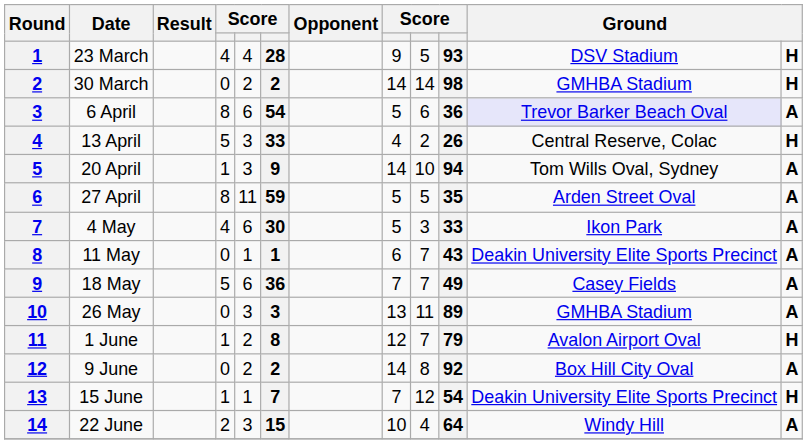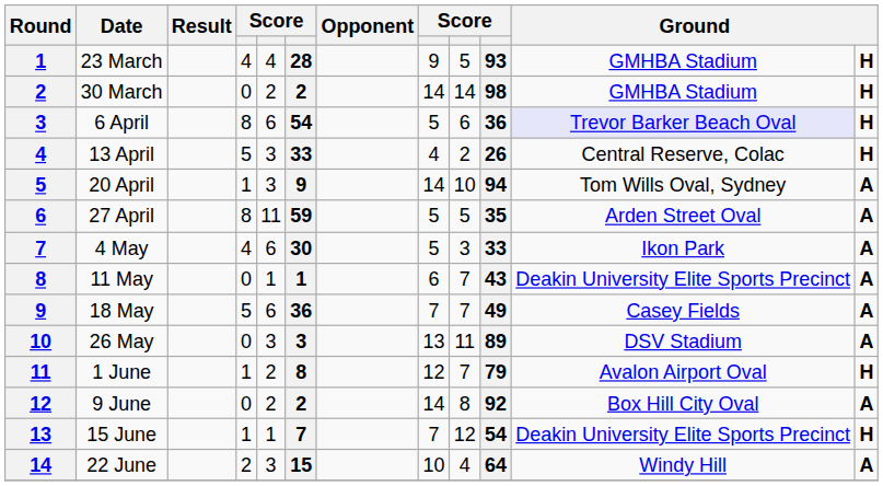 <table class="wikitable plainrowheaders" style="font-size:95%; text-align:center;">
 <tr>
 <th scope="col" rowspan="2">Round</th>
 <th scope="col" rowspan="2">Date</th>
 <th scope="col" rowspan="2">Result</th>
 <th scope="col" colspan="3">Score</th>
 <th scope="col" rowspan="2">Opponent</th>
 <th scope="col" colspan="3">Score</th>
 <th scope="col" rowspan="2" colspan="2">Ground</th>
 </tr>
 <tr>
 <th scope="col"></th>
 <th scope="col"></th>
 <th scope="col"></th>
 <th scope="col"></th>
 <th scope="col"></th>
 <th scope="col"></th>
 </tr>
 <tr>
 <th scope="row" style="text-align:center;"><a href='#'>1</a></th>
 <td>23 March</td>
 <td></td>
 <td>4</td>
 <td>4</td>
 <th>28</th>
 <td></td>
 <td>9</td>
 <td>5</td>
 <th>93</th>
-<td><a href='#'>DSV Stadium</a></td>
+<td><a href='#'>GMHBA Stadium</a></td>
 <td><strong>H</strong></td>
 </tr>
 <tr>
 <th scope="row" style="text-align:center;"><a href='#'>2</a></th>
 <td>30 March</td>
 <td></td>
 <td>0</td>
 <td>2</td>
 <th>2</th>
 <td></td>
 <td>14</td>
 <td>14</td>
 <th>98</th>
 <td><a href='#'>GMHBA Stadium</a></td>
 <td><strong>H</strong></td>
 </tr>
 <tr>
 <th scope="row" style="text-align:center;"><a href='#'>3</a></th>
 <td>6 April</td>
 <td></td>
 <td>8</td>
 <td>6</td>
 <th>54</th>
 <td></td>
 <td>5</td>
 <td>6</td>
 <th>36</th>
 <td style="background: lavender;"><a href='#'>Trevor Barker Beach Oval</a></td>
-<td><strong>A</strong></td>
+<td><strong>H</strong></td>
 </tr>
 <tr>
 <th scope="row" style="text-align:center;"><a href='#'>4</a></th>
 <td>13 April</td>
 <td></td>
 <td>5</td>
 <td>3</td>
 <th>33</th>
 <td></td>
 <td>4</td>
 <td>2</td>
 <th>26</th>
 <td>Central Reserve, Colac</td>
 <td><strong>H</strong></td>
 </tr>
 <tr>
 <th scope="row" style="text-align:center;"><a href='#'>5</a></th>
 <td>20 April</td>
 <td></td>
 <td>1</td>
 <td>3</td>
 <th>9</th>
 <td></td>
 <td>14</td>
 <td>10</td>
 <th>94</th>
 <td>Tom Wills Oval, Sydney</td>
 <td><strong>A</strong></td>
 </tr>
 <tr>
 <th scope="row" style="text-align:center;"><a href='#'>6</a></th>
 <td>27 April</td>
 <td></td>
 <td>8</td>
 <td>11</td>
 <th>59</th>
 <td></td>
 <td>5</td>
 <td>5</td>
 <th>35</th>
 <td><a href='#'>Arden Street Oval</a></td>
 <td><strong>A</strong></td>
 </tr>
 <tr>
 <th scope="row" style="text-align:center;"><a href='#'>7</a></th>
 <td>4 May</td>
 <td></td>
 <td>4</td>
 <td>6</td>
 <th>30</th>
 <td></td>
 <td>5</td>
 <td>3</td>
 <th>33</th>
 <td><a href='#'>Ikon Park</a></td>
 <td><strong>A</strong></td>
 </tr>
 <tr>
 <th scope="row" style="text-align:center;"><a href='#'>8</a></th>
 <td>11 May</td>
 <td></td>
 <td>0</td>
 <td>1</td>
 <th>1</th>
 <td></td>
 <td>6</td>
 <td>7</td>
 <th>43</th>
 <td><a href='#'>Deakin University Elite Sports Precinct</a></td>
 <td><strong>A</strong></td>
 </tr>
 <tr>
 <th scope="row" style="text-align:center;"><a href='#'>9</a></th>
 <td>18 May</td>
 <td></td>
 <td>5</td>
 <td>6</td>
 <th>36</th>
 <td></td>
 <td>7</td>
 <td>7</td>
 <th>49</th>
 <td><a href='#'>Casey Fields</a></td>
 <td><strong>A</strong></td>
 </tr>
 <tr>
 <th scope="row" style="text-align:center;"><a href='#'>10</a></th>
 <td>26 May</td>
 <td></td>
 <td>0</td>
 <td>3</td>
 <th>3</th>
 <td></td>
 <td>13</td>
 <td>11</td>
 <th>89</th>
-<td><a href='#'>GMHBA Stadium</a></td>
+<td><a href='#'>DSV Stadium</a></td>
 <td><strong>A</strong></td>
 </tr>
 <tr>
 <th scope="row" style="text-align:center;"><a href='#'>11</a></th>
 <td>1 June</td>
 <td></td>
 <td>1</td>
 <td>2</td>
 <th>8</th>
 <td></td>
 <td>12</td>
 <td>7</td>
 <th>79</th>
 <td><a href='#'>Avalon Airport Oval</a></td>
 <td><strong>H</strong></td>
 </tr>
 <tr>
 <th scope="row" style="text-align:center;"><a href='#'>12</a></th>
 <td>9 June</td>
 <td></td>
 <td>0</td>
 <td>2</td>
 <th>2</th>
 <td></td>
 <td>14</td>
 <td>8</td>
 <th>92</th>
 <td><a href='#'>Box Hill City Oval</a></td>
 <td><strong>A</strong></td>
 </tr>
 <tr>
 <th scope="row" style="text-align:center;"><a href='#'>13</a></th>
 <td>15 June</td>
 <td></td>
 <td>1</td>
 <td>1</td>
 <th>7</th>
 <td></td>
 <td>7</td>
 <td>12</td>
 <th>54</th>
 <td><a href='#'>Deakin University Elite Sports Precinct</a></td>
 <td><strong>H</strong></td>
 </tr>
 <tr>
 <th scope="row" style="text-align:center;"><a href='#'>14</a></th>
 <td>22 June</td>
 <td></td>
 <td>2</td>
 <td>3</td>
 <th>15</th>
 <td></td>
 <td>10</td>
 <td>4</td>
 <th>64</th>
 <td><a href='#'>Windy Hill</a></td>
 <td><strong>A</strong></td>
 </tr>
 <tr>
 </tr>
 </table>
